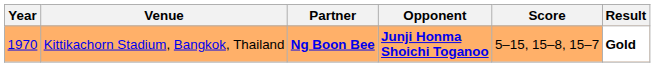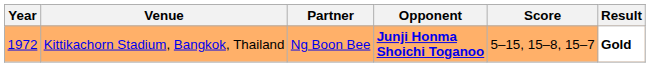 <table class="sortable wikitable" style="font-size: 90%;">
 <tr>
 <th>Year</th>
 <th>Venue</th>
 <th>Partner</th>
 <th>Opponent</th>
 <th>Score</th>
 <th>Result</th>
 </tr>
 <tr style="background:#FFB069">
-<td align="center"><a href='#'>1970</a></td>
+<td align="center"><a href='#'>1972</a></td>
 <td align="left"><a href='#'>Kittikachorn Stadium</a>, <a href='#'>Bangkok</a>, Thailand</td>
-<td align="left"><strong> <a href='#'>Ng Boon Bee</a></strong></td>
+<td align="left"> <a href='#'>Ng Boon Bee</a></td>
 <td align="left"><strong> <a href='#'>Junji Honma</a><br> <a href='#'>Shoichi Toganoo</a></strong></td>
 <td align="left">5–15, 15–8, 15–7</td>
 <td style="text-align:left; background:white"> <strong>Gold</strong></td>
 </tr>
 </table>
